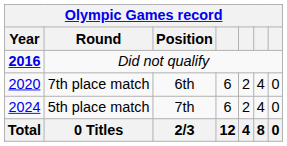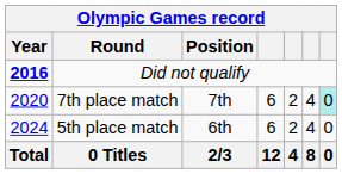 <table class="wikitable" style="text-align: center;">
 <tr>
 <th colspan=7><a href='#'>Olympic Games record</a></th>
 </tr>
 <tr>
 <th>Year</th>
 <th>Round</th>
 <th>Position</th>
 <th></th>
 <th></th>
 <th></th>
 <th></th>
 </tr>
 <tr>
 <td><strong> <a href='#'>2016</a></strong></td>
 <td colspan="6" rowspan=1><em>Did not qualify</em></td>
 </tr>
 <tr>
 <td> <a href='#'>2020</a></td>
 <td>7th place match</td>
-<td>6th</td>
+<td>7th</td>
 <td>6</td>
 <td>2</td>
 <td>4</td>
-<td>0</td>
+<td style="background: paleturquoise;">0</td>
 </tr>
 <tr>
 <td> <a href='#'>2024</a></td>
 <td>5th place match</td>
-<td>7th</td>
+<td>6th</td>
 <td>6</td>
 <td>2</td>
 <td>4</td>
 <td>0</td>
 </tr>
 <tr>
 <th colspan="1"><strong>Total</strong></th>
 <th><strong>0 Titles</strong></th>
 <th>2/3</th>
 <th>12</th>
 <th><strong>4</strong></th>
 <th>8</th>
 <th><strong>0</strong></th>
 </tr>
 </table>
